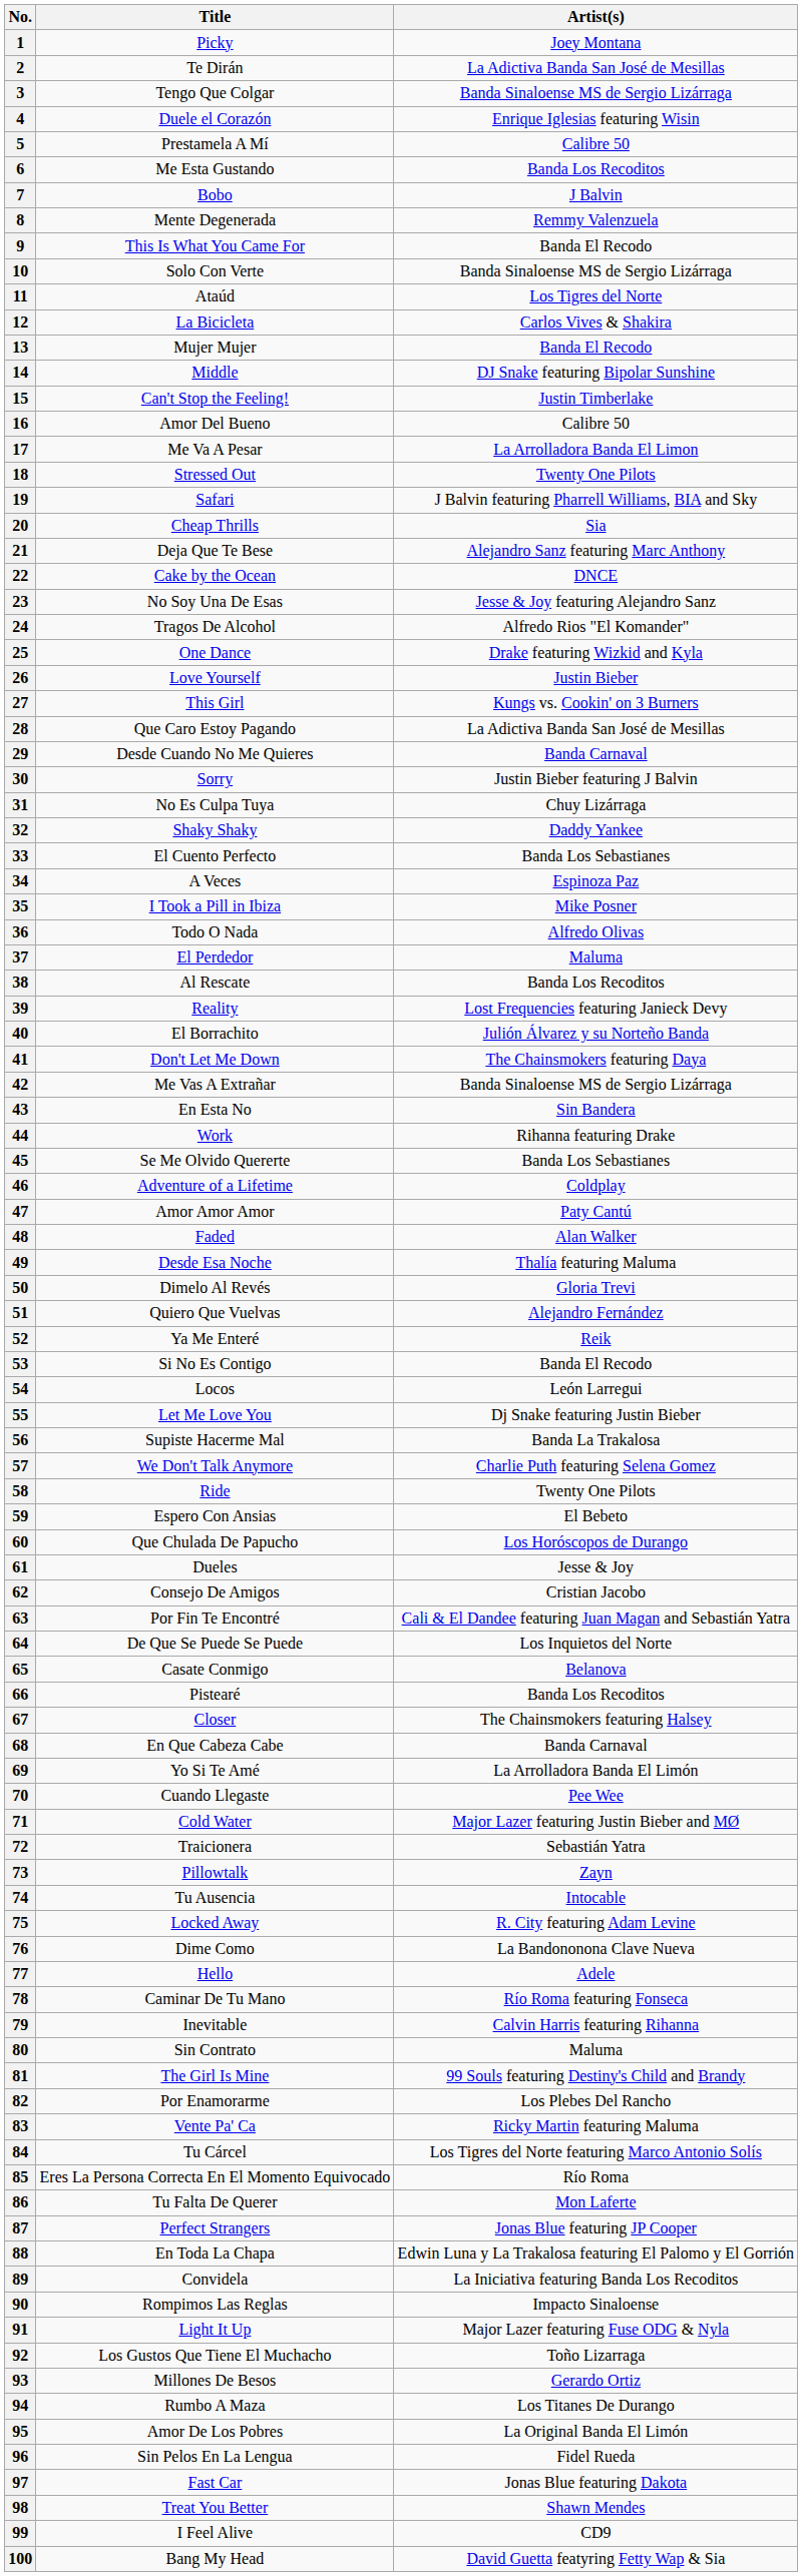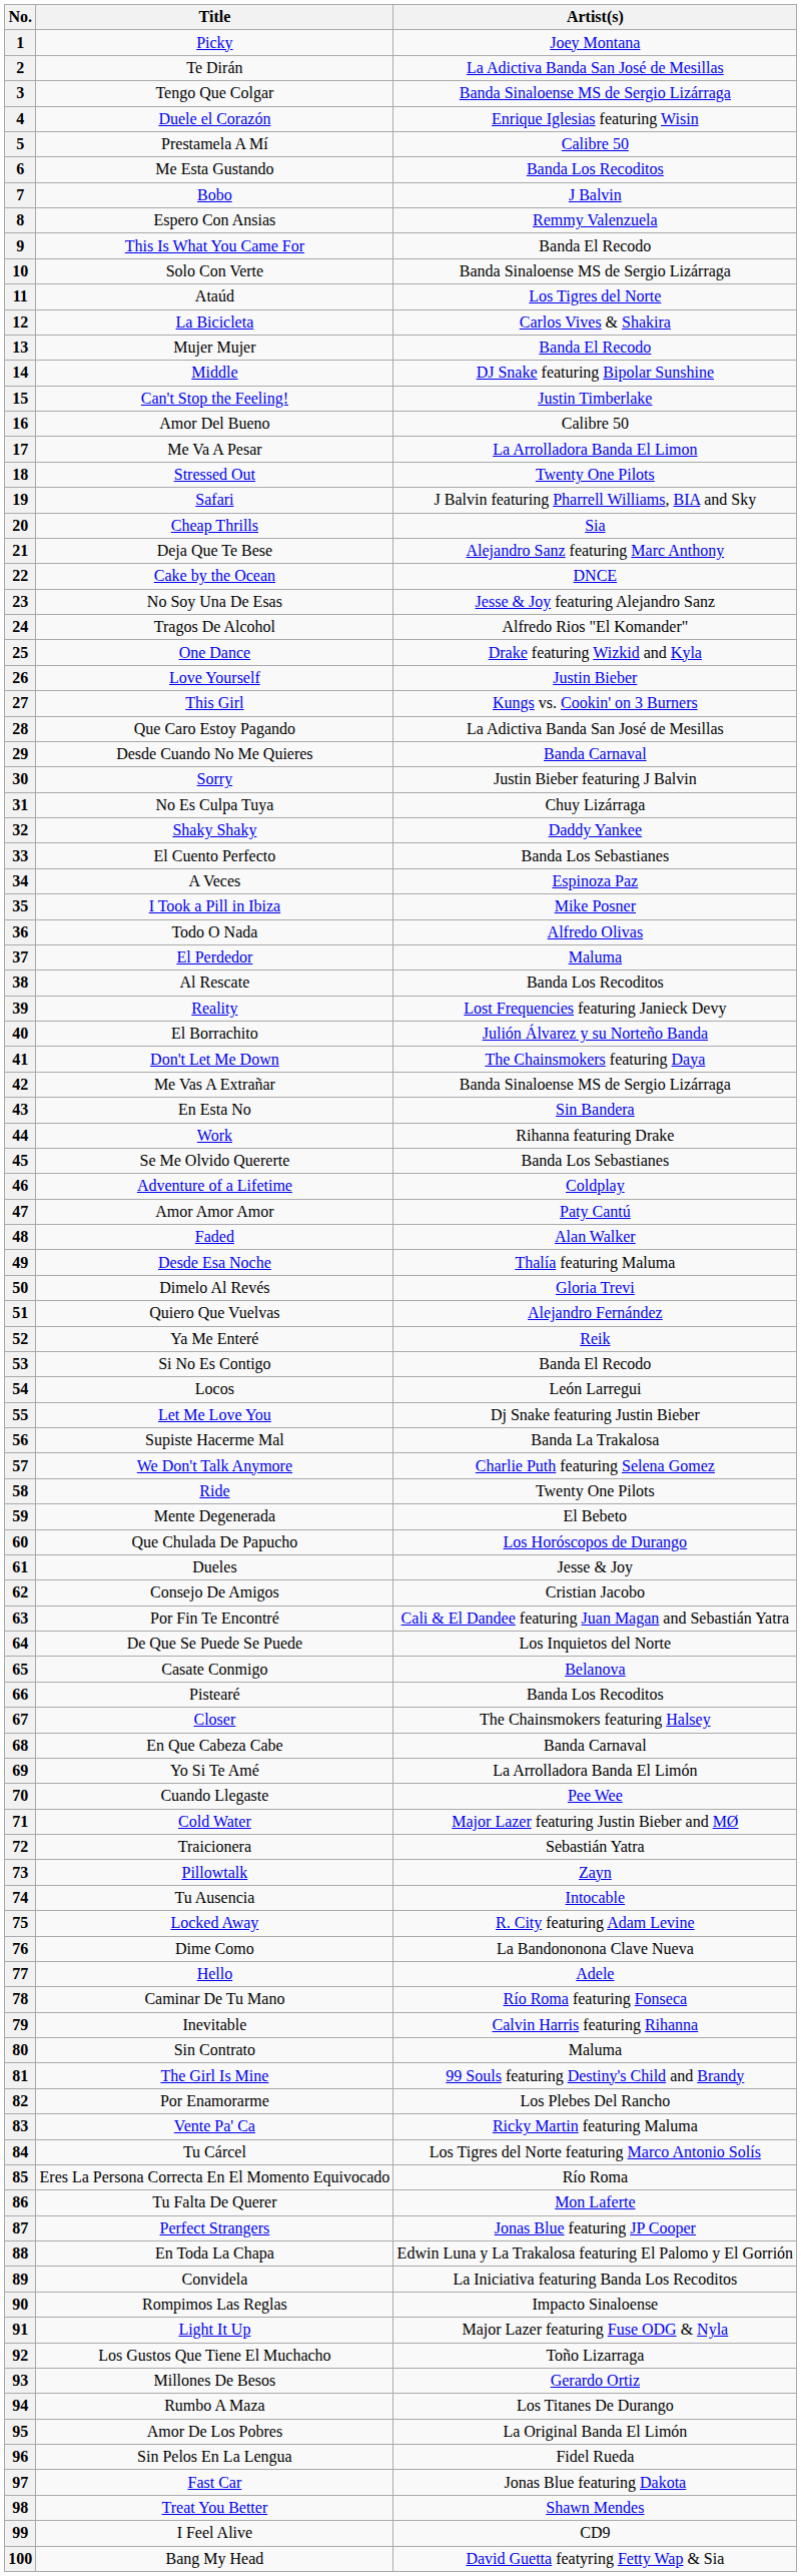 <table class="wikitable sortable" style="text-align: center">
 <tr>
 <th scope="col">No.</th>
 <th scope="col">Title</th>
 <th scope="col">Artist(s)</th>
 </tr>
 <tr>
 <th scope="row">1</th>
 <td><a href='#'>Picky</a></td>
 <td><a href='#'>Joey Montana</a></td>
 </tr>
 <tr>
 <th scope="row">2</th>
 <td>Te Dirán</td>
 <td><a href='#'>La Adictiva Banda San José de Mesillas</a></td>
 </tr>
 <tr>
 <th scope="row">3</th>
 <td>Tengo Que Colgar</td>
 <td><a href='#'>Banda Sinaloense MS de Sergio Lizárraga</a></td>
 </tr>
 <tr>
 <th scope="row">4</th>
 <td><a href='#'>Duele el Corazón</a></td>
 <td><a href='#'>Enrique Iglesias</a> featuring <a href='#'>Wisin</a></td>
 </tr>
 <tr>
 <th scope="row">5</th>
 <td>Prestamela A Mí</td>
 <td><a href='#'>Calibre 50</a></td>
 </tr>
 <tr>
 <th scope="row">6</th>
 <td>Me Esta Gustando</td>
 <td><a href='#'>Banda Los Recoditos</a></td>
 </tr>
 <tr>
 <th scope="row">7</th>
 <td><a href='#'>Bobo</a></td>
 <td><a href='#'>J Balvin</a></td>
 </tr>
 <tr>
 <th scope="row">8</th>
-<td>Mente Degenerada</td>
+<td>Espero Con Ansias</td>
 <td><a href='#'>Remmy Valenzuela</a></td>
 </tr>
 <tr>
 <th scope="row">9</th>
 <td><a href='#'>This Is What You Came For</a></td>
 <td>Banda El Recodo</td>
 </tr>
 <tr>
 <th scope="row">10</th>
 <td>Solo Con Verte</td>
 <td>Banda Sinaloense MS de Sergio Lizárraga</td>
 </tr>
 <tr>
 <th scope="row">11</th>
 <td>Ataúd</td>
 <td><a href='#'>Los Tigres del Norte</a></td>
 </tr>
 <tr>
 <th scope="row">12</th>
 <td><a href='#'>La Bicicleta</a></td>
 <td><a href='#'>Carlos Vives</a> & <a href='#'>Shakira</a></td>
 </tr>
 <tr>
 <th scope="row">13</th>
 <td>Mujer Mujer</td>
 <td><a href='#'>Banda El Recodo</a></td>
 </tr>
 <tr>
 <th scope="row">14</th>
 <td><a href='#'>Middle</a></td>
 <td><a href='#'>DJ Snake</a> featuring <a href='#'>Bipolar Sunshine</a></td>
 </tr>
 <tr>
 <th scope="row">15</th>
 <td><a href='#'>Can't Stop the Feeling!</a></td>
 <td><a href='#'>Justin Timberlake</a></td>
 </tr>
 <tr>
 <th scope="row">16</th>
 <td>Amor Del Bueno</td>
 <td>Calibre 50</td>
 </tr>
 <tr>
 <th scope="row">17</th>
 <td>Me Va A Pesar</td>
 <td><a href='#'>La Arrolladora Banda El Limon</a></td>
 </tr>
 <tr>
 <th scope="row">18</th>
 <td><a href='#'>Stressed Out</a></td>
 <td><a href='#'>Twenty One Pilots</a></td>
 </tr>
 <tr>
 <th scope="row">19</th>
 <td><a href='#'>Safari</a></td>
 <td>J Balvin featuring <a href='#'>Pharrell Williams</a>, <a href='#'>BIA</a> and Sky</td>
 </tr>
 <tr>
 <th scope="row">20</th>
 <td><a href='#'>Cheap Thrills</a></td>
 <td><a href='#'>Sia</a></td>
 </tr>
 <tr>
 <th scope="row">21</th>
 <td>Deja Que Te Bese</td>
 <td><a href='#'>Alejandro Sanz</a> featuring <a href='#'>Marc Anthony</a></td>
 </tr>
 <tr>
 <th scope="row">22</th>
 <td><a href='#'>Cake by the Ocean</a></td>
 <td><a href='#'>DNCE</a></td>
 </tr>
 <tr>
 <th scope="row">23</th>
 <td>No Soy Una De Esas</td>
 <td><a href='#'>Jesse & Joy</a> featuring Alejandro Sanz</td>
 </tr>
 <tr>
 <th scope="row">24</th>
 <td>Tragos De Alcohol</td>
 <td>Alfredo Rios "El Komander"</td>
 </tr>
 <tr>
 <th scope="row">25</th>
 <td><a href='#'>One Dance</a></td>
 <td><a href='#'>Drake</a> featuring <a href='#'>Wizkid</a> and <a href='#'>Kyla</a></td>
 </tr>
 <tr>
 <th scope="row">26</th>
 <td><a href='#'>Love Yourself</a></td>
 <td><a href='#'>Justin Bieber</a></td>
 </tr>
 <tr>
 <th scope="row">27</th>
 <td><a href='#'>This Girl</a></td>
 <td><a href='#'>Kungs</a> vs. <a href='#'>Cookin' on 3 Burners</a></td>
 </tr>
 <tr>
 <th scope="row">28</th>
 <td>Que Caro Estoy Pagando</td>
 <td>La Adictiva Banda San José de Mesillas</td>
 </tr>
 <tr>
 <th scope="row">29</th>
 <td>Desde Cuando No Me Quieres</td>
 <td><a href='#'>Banda Carnaval</a></td>
 </tr>
 <tr>
 <th scope="row">30</th>
 <td><a href='#'>Sorry</a></td>
 <td>Justin Bieber featuring J Balvin</td>
 </tr>
 <tr>
 <th scope="row">31</th>
 <td>No Es Culpa Tuya</td>
 <td>Chuy Lizárraga</td>
 </tr>
 <tr>
 <th scope="row">32</th>
 <td><a href='#'>Shaky Shaky</a></td>
 <td><a href='#'>Daddy Yankee</a></td>
 </tr>
 <tr>
 <th scope="row">33</th>
 <td>El Cuento Perfecto</td>
 <td>Banda Los Sebastianes</td>
 </tr>
 <tr>
 <th scope="row">34</th>
 <td>A Veces</td>
 <td><a href='#'>Espinoza Paz</a></td>
 </tr>
 <tr>
 <th scope="row">35</th>
 <td><a href='#'>I Took a Pill in Ibiza</a></td>
 <td><a href='#'>Mike Posner</a></td>
 </tr>
 <tr>
 <th scope="row">36</th>
 <td>Todo O Nada</td>
 <td><a href='#'>Alfredo Olivas</a></td>
 </tr>
 <tr>
 <th scope="row">37</th>
 <td><a href='#'>El Perdedor</a></td>
 <td><a href='#'>Maluma</a></td>
 </tr>
 <tr>
 <th scope="row">38</th>
 <td>Al Rescate</td>
 <td>Banda Los Recoditos</td>
 </tr>
 <tr>
 <th scope="row">39</th>
 <td><a href='#'>Reality</a></td>
 <td><a href='#'>Lost Frequencies</a> featuring Janieck Devy</td>
 </tr>
 <tr>
 <th scope="row">40</th>
 <td>El Borrachito</td>
 <td><a href='#'>Julión Álvarez y su Norteño Banda</a></td>
 </tr>
 <tr>
 <th scope="row">41</th>
 <td><a href='#'>Don't Let Me Down</a></td>
 <td><a href='#'>The Chainsmokers</a> featuring <a href='#'>Daya</a></td>
 </tr>
 <tr>
 <th scope="row">42</th>
 <td>Me Vas A Extrañar</td>
 <td>Banda Sinaloense MS de Sergio Lizárraga</td>
 </tr>
 <tr>
 <th scope="row">43</th>
 <td>En Esta No</td>
 <td><a href='#'>Sin Bandera</a></td>
 </tr>
 <tr>
 <th scope="row">44</th>
 <td><a href='#'>Work</a></td>
 <td>Rihanna featuring Drake</td>
 </tr>
 <tr>
 <th scope="row">45</th>
 <td>Se Me Olvido Quererte</td>
 <td>Banda Los Sebastianes</td>
 </tr>
 <tr>
 <th scope="row">46</th>
 <td><a href='#'>Adventure of a Lifetime</a></td>
 <td><a href='#'>Coldplay</a></td>
 </tr>
 <tr>
 <th scope="row">47</th>
 <td>Amor Amor Amor</td>
 <td><a href='#'>Paty Cantú</a></td>
 </tr>
 <tr>
 <th scope="row">48</th>
 <td><a href='#'>Faded</a></td>
 <td><a href='#'>Alan Walker</a></td>
 </tr>
 <tr>
 <th scope="row">49</th>
 <td><a href='#'>Desde Esa Noche</a></td>
 <td><a href='#'>Thalía</a> featuring Maluma</td>
 </tr>
 <tr>
 <th scope="row">50</th>
 <td>Dimelo Al Revés</td>
 <td><a href='#'>Gloria Trevi</a></td>
 </tr>
 <tr>
 <th scope="row">51</th>
 <td>Quiero Que Vuelvas</td>
 <td><a href='#'>Alejandro Fernández</a></td>
 </tr>
 <tr>
 <th scope="row">52</th>
 <td>Ya Me Enteré</td>
 <td><a href='#'>Reik</a></td>
 </tr>
 <tr>
 <th scope="row">53</th>
 <td>Si No Es Contigo</td>
 <td>Banda El Recodo</td>
 </tr>
 <tr>
 <th scope="row">54</th>
 <td>Locos</td>
 <td>León Larregui</td>
 </tr>
 <tr>
 <th scope="row">55</th>
 <td><a href='#'>Let Me Love You</a></td>
 <td>Dj Snake featuring Justin Bieber</td>
 </tr>
 <tr>
 <th scope="row">56</th>
 <td>Supiste Hacerme Mal</td>
 <td>Banda La Trakalosa</td>
 </tr>
 <tr>
 <th scope="row">57</th>
 <td><a href='#'>We Don't Talk Anymore</a></td>
 <td><a href='#'>Charlie Puth</a> featuring <a href='#'>Selena Gomez</a></td>
 </tr>
 <tr>
 <th scope="row">58</th>
 <td><a href='#'>Ride</a></td>
 <td>Twenty One Pilots</td>
 </tr>
 <tr>
 <th scope="row">59</th>
-<td>Espero Con Ansias</td>
+<td>Mente Degenerada</td>
 <td>El Bebeto</td>
 </tr>
 <tr>
 <th scope="row">60</th>
 <td>Que Chulada De Papucho</td>
 <td><a href='#'>Los Horóscopos de Durango</a></td>
 </tr>
 <tr>
 <th scope="row">61</th>
 <td>Dueles</td>
 <td>Jesse & Joy</td>
 </tr>
 <tr>
 <th scope="row">62</th>
 <td>Consejo De Amigos</td>
 <td>Cristian Jacobo</td>
 </tr>
 <tr>
 <th scope="row">63</th>
 <td>Por Fin Te Encontré</td>
 <td><a href='#'>Cali & El Dandee</a> featuring <a href='#'>Juan Magan</a> and Sebastián Yatra</td>
 </tr>
 <tr>
 <th scope="row">64</th>
 <td>De Que Se Puede Se Puede</td>
 <td>Los Inquietos del Norte</td>
 </tr>
 <tr>
 <th scope="row">65</th>
 <td>Casate Conmigo</td>
 <td><a href='#'>Belanova</a></td>
 </tr>
 <tr>
 <th scope="row">66</th>
 <td>Pistearé</td>
 <td>Banda Los Recoditos</td>
 </tr>
 <tr>
 <th scope="row">67</th>
 <td><a href='#'>Closer</a></td>
 <td>The Chainsmokers featuring <a href='#'>Halsey</a></td>
 </tr>
 <tr>
 <th scope="row">68</th>
 <td>En Que Cabeza Cabe</td>
 <td>Banda Carnaval</td>
 </tr>
 <tr>
 <th scope="row">69</th>
 <td>Yo Si Te Amé</td>
 <td>La Arrolladora Banda El Limón</td>
 </tr>
 <tr>
 <th scope="row">70</th>
 <td>Cuando Llegaste</td>
 <td><a href='#'>Pee Wee</a></td>
 </tr>
 <tr>
 <th scope="row">71</th>
 <td><a href='#'>Cold Water</a></td>
 <td><a href='#'>Major Lazer</a> featuring Justin Bieber and <a href='#'>MØ</a></td>
 </tr>
 <tr>
 <th scope="row">72</th>
 <td>Traicionera</td>
 <td>Sebastián Yatra</td>
 </tr>
 <tr>
 <th scope="row">73</th>
 <td><a href='#'>Pillowtalk</a></td>
 <td><a href='#'>Zayn</a></td>
 </tr>
 <tr>
 <th scope="row">74</th>
 <td>Tu Ausencia</td>
 <td><a href='#'>Intocable</a></td>
 </tr>
 <tr>
 <th scope="row">75</th>
 <td><a href='#'>Locked Away</a></td>
 <td><a href='#'>R. City</a> featuring <a href='#'>Adam Levine</a></td>
 </tr>
 <tr>
 <th scope="row">76</th>
 <td>Dime Como</td>
 <td>La Bandononona Clave Nueva</td>
 </tr>
 <tr>
 <th scope="row">77</th>
 <td><a href='#'>Hello</a></td>
 <td><a href='#'>Adele</a></td>
 </tr>
 <tr>
 <th scope="row">78</th>
 <td>Caminar De Tu Mano</td>
 <td><a href='#'>Río Roma</a> featuring <a href='#'>Fonseca</a></td>
 </tr>
 <tr>
 <th scope="row">79</th>
 <td>Inevitable</td>
 <td><a href='#'>Calvin Harris</a> featuring <a href='#'>Rihanna</a></td>
 </tr>
 <tr>
 <th scope="row">80</th>
 <td>Sin Contrato</td>
 <td>Maluma</td>
 </tr>
 <tr>
 <th scope="row">81</th>
 <td><a href='#'>The Girl Is Mine</a></td>
 <td><a href='#'>99 Souls</a> featuring <a href='#'>Destiny's Child</a> and <a href='#'>Brandy</a></td>
 </tr>
 <tr>
 <th scope="row">82</th>
 <td>Por Enamorarme</td>
 <td>Los Plebes Del Rancho</td>
 </tr>
 <tr>
 <th scope="row">83</th>
 <td><a href='#'>Vente Pa' Ca</a></td>
 <td><a href='#'>Ricky Martin</a> featuring Maluma</td>
 </tr>
 <tr>
 <th scope="row">84</th>
 <td>Tu Cárcel</td>
 <td>Los Tigres del Norte featuring <a href='#'>Marco Antonio Solís</a></td>
 </tr>
 <tr>
 <th scope="row">85</th>
 <td>Eres La Persona Correcta En El Momento Equivocado</td>
 <td>Río Roma</td>
 </tr>
 <tr>
 <th scope="row">86</th>
 <td>Tu Falta De Querer</td>
 <td><a href='#'>Mon Laferte</a></td>
 </tr>
 <tr>
 <th scope="row">87</th>
 <td><a href='#'>Perfect Strangers</a></td>
 <td><a href='#'>Jonas Blue</a> featuring <a href='#'>JP Cooper</a></td>
 </tr>
 <tr>
 <th scope="row">88</th>
 <td>En Toda La Chapa</td>
 <td>Edwin Luna y La Trakalosa featuring El Palomo y El Gorrión</td>
 </tr>
 <tr>
 <th scope="row">89</th>
 <td>Convidela</td>
 <td>La Iniciativa featuring Banda Los Recoditos</td>
 </tr>
 <tr>
 <th scope="row">90</th>
 <td>Rompimos Las Reglas</td>
 <td>Impacto Sinaloense</td>
 </tr>
 <tr>
 <th scope="row">91</th>
 <td><a href='#'>Light It Up</a></td>
 <td>Major Lazer featuring <a href='#'>Fuse ODG</a> & <a href='#'>Nyla</a></td>
 </tr>
 <tr>
 <th scope="row">92</th>
 <td>Los Gustos Que Tiene El Muchacho</td>
 <td>Toño Lizarraga</td>
 </tr>
 <tr>
 <th scope="row">93</th>
 <td>Millones De Besos</td>
 <td><a href='#'>Gerardo Ortiz</a></td>
 </tr>
 <tr>
 <th scope="row">94</th>
 <td>Rumbo A Maza</td>
 <td>Los Titanes De Durango</td>
 </tr>
 <tr>
 <th scope="row">95</th>
 <td>Amor De Los Pobres</td>
 <td>La Original Banda El Limón</td>
 </tr>
 <tr>
 <th scope="row">96</th>
 <td>Sin Pelos En La Lengua</td>
 <td>Fidel Rueda</td>
 </tr>
 <tr>
 <th scope="row">97</th>
 <td><a href='#'>Fast Car</a></td>
 <td>Jonas Blue featuring <a href='#'>Dakota</a></td>
 </tr>
 <tr>
 <th scope="row">98</th>
 <td><a href='#'>Treat You Better</a></td>
 <td><a href='#'>Shawn Mendes</a></td>
 </tr>
 <tr>
 <th scope="row">99</th>
 <td>I Feel Alive</td>
 <td>CD9</td>
 </tr>
 <tr>
 <th scope="row">100</th>
 <td>Bang My Head</td>
 <td><a href='#'>David Guetta</a> featyring <a href='#'>Fetty Wap</a> & Sia</td>
 </tr>
 <tr>
 </tr>
 </table>
